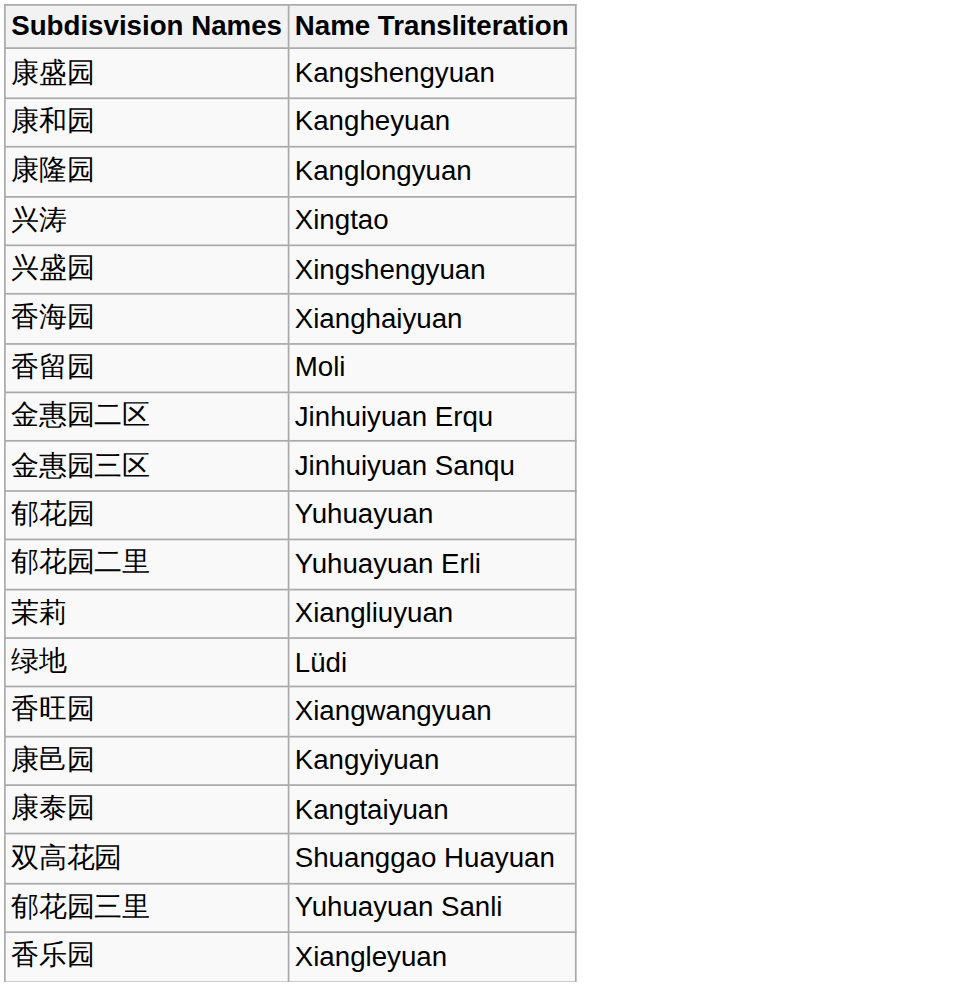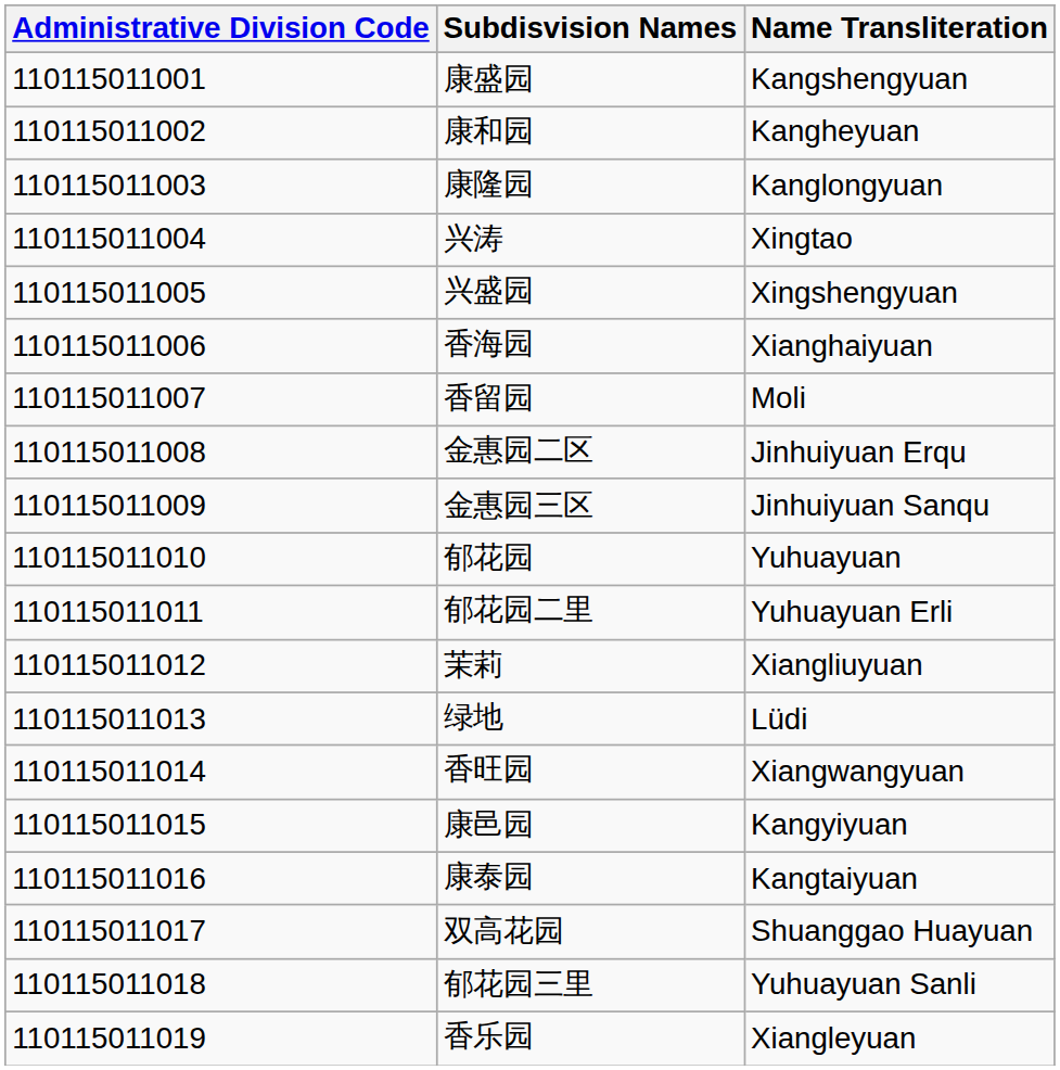 <table class="wikitable sortable">
 <tr>
+<th><a href='#'>Administrative Division Code</a></th>
 <th>Subdisvision Names</th>
 <th>Name Transliteration</th>
 </tr>
 <tr>
+<td>110115011001</td>
 <td>康盛园</td>
 <td>Kangshengyuan</td>
 </tr>
 <tr>
+<td>110115011002</td>
 <td>康和园</td>
 <td>Kangheyuan</td>
 </tr>
 <tr>
+<td>110115011003</td>
 <td>康隆园</td>
 <td>Kanglongyuan</td>
 </tr>
 <tr>
+<td>110115011004</td>
 <td>兴涛</td>
 <td>Xingtao</td>
 </tr>
 <tr>
+<td>110115011005</td>
 <td>兴盛园</td>
 <td>Xingshengyuan</td>
 </tr>
 <tr>
+<td>110115011006</td>
 <td>香海园</td>
 <td>Xianghaiyuan</td>
 </tr>
 <tr>
+<td>110115011007</td>
 <td>香留园</td>
 <td>Moli</td>
 </tr>
 <tr>
+<td>110115011008</td>
 <td>金惠园二区</td>
 <td>Jinhuiyuan Erqu</td>
 </tr>
 <tr>
+<td>110115011009</td>
 <td>金惠园三区</td>
 <td>Jinhuiyuan Sanqu</td>
 </tr>
 <tr>
+<td>110115011010</td>
 <td>郁花园</td>
 <td>Yuhuayuan</td>
 </tr>
 <tr>
+<td>110115011011</td>
 <td>郁花园二里</td>
 <td>Yuhuayuan Erli</td>
 </tr>
 <tr>
+<td>110115011012</td>
 <td>茉莉</td>
 <td>Xiangliuyuan</td>
 </tr>
 <tr>
+<td>110115011013</td>
 <td>绿地</td>
 <td>Lüdi</td>
 </tr>
 <tr>
+<td>110115011014</td>
 <td>香旺园</td>
 <td>Xiangwangyuan</td>
 </tr>
 <tr>
+<td>110115011015</td>
 <td>康邑园</td>
 <td>Kangyiyuan</td>
 </tr>
 <tr>
+<td>110115011016</td>
 <td>康泰园</td>
 <td>Kangtaiyuan</td>
 </tr>
 <tr>
+<td>110115011017</td>
 <td>双高花园</td>
 <td>Shuanggao Huayuan</td>
 </tr>
 <tr>
+<td>110115011018</td>
 <td>郁花园三里</td>
 <td>Yuhuayuan Sanli</td>
 </tr>
 <tr>
+<td>110115011019</td>
 <td>香乐园</td>
 <td>Xiangleyuan</td>
 </tr>
 </table>
